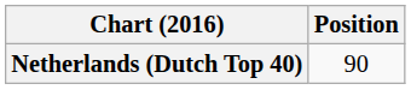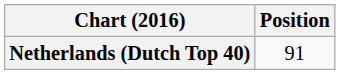 <table class="wikitable plainrowheaders" style="text-align:center">
 <tr>
 <th scope="col">Chart (2016)</th>
 <th scope="col">Position</th>
 </tr>
 <tr>
 <th scope="row">Netherlands (Dutch Top 40)</th>
-<td>90</td>
+<td>91</td>
 </tr>
 </table>
